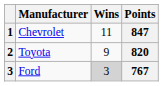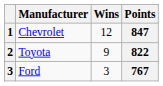 <table class="wikitable" style="font-size:85%; text-align:center;">
 <tr>
 <th></th>
 <th>Manufacturer</th>
 <th>Wins</th>
 <th>Points</th>
 </tr>
 <tr>
 <th>1</th>
 <td align=left><a href='#'>Chevrolet</a></td>
-<td>11</td>
+<td>12</td>
 <th>847</th>
 </tr>
 <tr>
 <th>2</th>
 <td align=left><a href='#'>Toyota</a></td>
 <td>9</td>
-<th>820</th>
+<th>822</th>
 </tr>
 <tr>
 <th>3</th>
 <td align=left><a href='#'>Ford</a></td>
-<td style="background: lightgrey;">3</td>
+<td>3</td>
 <th>767</th>
 </tr>
 </table>
